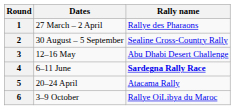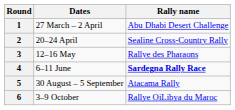 <table class="wikitable" style="font-size: 85%">
 <tr>
 <th>Round</th>
 <th>Dates</th>
 <th>Rally name</th>
 </tr>
 <tr>
 <th>1</th>
 <td>27 March – 2 April</td>
-<td> <a href='#'>Rallye des Pharaons</a></td>
+<td> <a href='#'>Abu Dhabi Desert Challenge</a></td>
 </tr>
 <tr>
 <th>2</th>
-<td>30 August – 5 September</td>
+<td>20–24 April</td>
 <td> <a href='#'>Sealine Cross-Country Rally</a></td>
 </tr>
 <tr>
 <th>3</th>
 <td>12–16 May</td>
-<td> <a href='#'>Abu Dhabi Desert Challenge</a></td>
+<td> <a href='#'>Rallye des Pharaons</a></td>
 </tr>
 <tr>
 <th>4</th>
 <td>6–11 June</td>
 <td><strong> <a href='#'>Sardegna Rally Race</a></strong></td>
 </tr>
 <tr>
 <th>5</th>
-<td>20–24 April</td>
+<td>30 August – 5 September</td>
 <td> <a href='#'>Atacama Rally</a></td>
 </tr>
 <tr>
 <th>6</th>
 <td>3–9 October</td>
 <td> <a href='#'>Rallye OiLibya du Maroc</a></td>
 </tr>
 </table>
